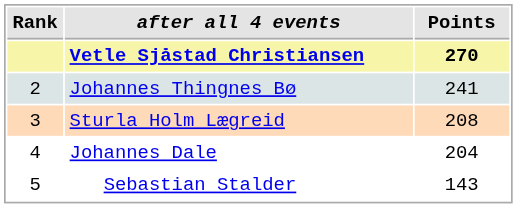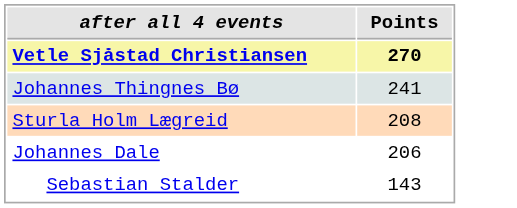 <table cellspacing="1" cellpadding="3" style="border:1px solid #AAAAAA;font-size:86%">
 <tr style="background-color: #E4E4E4;">
-<th style="border-bottom:1px solid #AAAAAA; width: 10px;">Rank</th>
 <th style="border-bottom:1px solid #AAAAAA; width: 200px;"><em>after all 4 events</em></th>
 <th style="border-bottom:1px solid #AAAAAA; width: 50px;">Points</th>
 </tr>
 <tr style="background:#f7f6a8;">
-<td style="text-align:center"></td>
 <td> <strong><a href='#'>Vetle Sjåstad Christiansen</a></strong></td>
 <td align=center><strong>270</strong></td>
 </tr>
 <tr style="background:#dce5e5;">
-<td align=center>2</td>
 <td> <a href='#'>Johannes Thingnes Bø</a></td>
 <td align=center>241</td>
 </tr>
 <tr style="background:#ffdab9;">
-<td align=center>3</td>
 <td> <a href='#'>Sturla Holm Lægreid</a></td>
 <td align=center>208</td>
 </tr>
 <tr>
-<td align=center>4</td>
 <td> <a href='#'>Johannes Dale</a></td>
-<td align=center>204</td>
+<td align=center>206</td>
 </tr>
 <tr>
-<td align=center>5</td>
 <td>   <a href='#'>Sebastian Stalder</a></td>
 <td align=center>143</td>
 </tr>
 </table>
